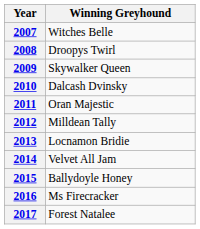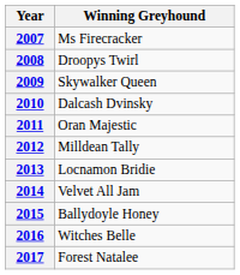 <table class="wikitable">
 <tr>
 <th width=50>Year</th>
 <th width=200>Winning Greyhound</th>
 </tr>
 <tr>
 <th><a href='#'>2007</a></th>
-<td>Witches Belle</td>
+<td>Ms Firecracker</td>
 </tr>
 <tr>
 <th><a href='#'>2008</a></th>
 <td>Droopys Twirl</td>
 </tr>
 <tr>
 <th><a href='#'>2009</a></th>
 <td>Skywalker Queen</td>
 </tr>
 <tr>
 <th><a href='#'>2010</a></th>
 <td>Dalcash Dvinsky</td>
 </tr>
 <tr>
 <th><a href='#'>2011</a></th>
 <td>Oran Majestic</td>
 </tr>
 <tr>
 <th><a href='#'>2012</a></th>
 <td>Milldean Tally</td>
 </tr>
 <tr>
 <th><a href='#'>2013</a></th>
 <td>Locnamon Bridie</td>
 </tr>
 <tr>
 <th><a href='#'>2014</a></th>
 <td>Velvet All Jam</td>
 </tr>
 <tr>
 <th><a href='#'>2015</a></th>
 <td>Ballydoyle Honey</td>
 </tr>
 <tr>
 <th><a href='#'>2016</a></th>
-<td>Ms Firecracker</td>
+<td>Witches Belle</td>
 </tr>
 <tr>
 <th><a href='#'>2017</a></th>
 <td>Forest Natalee </td>
 </tr>
 </table>
